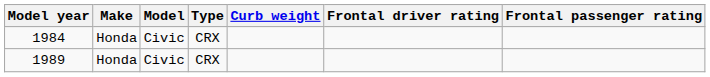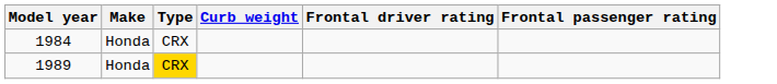 <table class="wikitable">
 <tr style="white-space:nowrap;">
 <th>Model year</th>
 <th>Make</th>
-<th>Model</th>
 <th>Type</th>
 <th><a href='#'>Curb weight</a></th>
 <th>Frontal driver rating</th>
 <th>Frontal passenger rating</th>
 </tr>
 <tr>
 <td style="text-align:center;">1984</td>
 <td style="text-align:center;">Honda</td>
-<td style="text-align:center;">Civic</td>
 <td style="text-align:center;">CRX</td>
 <td style="text-align:center;"></td>
 <td style="text-align:center;"></td>
 <td style="text-align:center;"></td>
 </tr>
 <tr>
 <td style="text-align:center;">1989</td>
 <td style="text-align:center;">Honda</td>
-<td style="text-align:center;">Civic</td>
-<td style="text-align:center;">CRX</td>
+<td style="background: gold; text-align:center;">CRX</td>
 <td style="text-align:center;"></td>
 <td style="text-align:center;"></td>
 <td style="text-align:center;"></td>
 </tr>
 </table>
